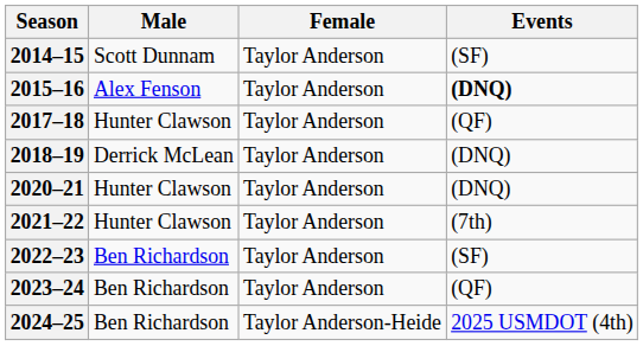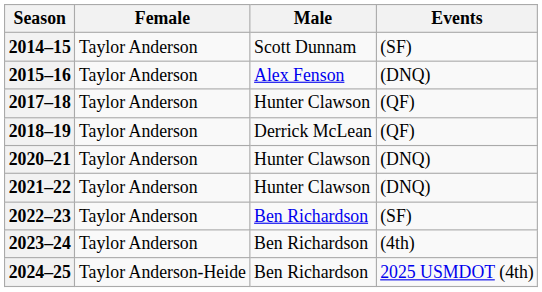 <table class="wikitable">
 <tr>
 <th scope="col">Season</th>
+<th scope="col">Female</th>
 <th scope="col">Male</th>
-<th scope="col">Female</th>
 <th scope="col">Events</th>
 </tr>
 <tr>
 <th scope="row">2014–15</th>
+<td>Taylor Anderson</td>
 <td>Scott Dunnam</td>
-<td>Taylor Anderson</td>
 <td> (SF)</td>
 </tr>
 <tr>
 <th scope="row">2015–16</th>
+<td>Taylor Anderson</td>
 <td><a href='#'>Alex Fenson</a></td>
-<td>Taylor Anderson</td>
-<td><strong> (DNQ)</strong></td>
+<td> (DNQ)</td>
 </tr>
 <tr>
 <th scope="row">2017–18</th>
+<td>Taylor Anderson</td>
 <td>Hunter Clawson</td>
-<td>Taylor Anderson</td>
 <td> (QF)</td>
 </tr>
 <tr>
 <th scope="row">2018–19</th>
+<td>Taylor Anderson</td>
 <td>Derrick McLean</td>
-<td>Taylor Anderson</td>
-<td> (DNQ)</td>
+<td> (QF)</td>
 </tr>
 <tr>
 <th scope="row">2020–21</th>
+<td>Taylor Anderson</td>
 <td>Hunter Clawson</td>
-<td>Taylor Anderson</td>
 <td> (DNQ)</td>
 </tr>
 <tr>
 <th scope="row">2021–22</th>
+<td>Taylor Anderson</td>
 <td>Hunter Clawson</td>
-<td>Taylor Anderson</td>
-<td> (7th)</td>
+<td> (DNQ)</td>
 </tr>
 <tr>
 <th scope="row">2022–23</th>
+<td>Taylor Anderson</td>
 <td><a href='#'>Ben Richardson</a></td>
-<td>Taylor Anderson</td>
 <td> (SF)</td>
 </tr>
 <tr>
 <th scope="row">2023–24</th>
+<td>Taylor Anderson</td>
 <td>Ben Richardson</td>
-<td>Taylor Anderson</td>
-<td> (QF)</td>
+<td> (4th)</td>
 </tr>
 <tr>
 <th scope="row">2024–25</th>
+<td>Taylor Anderson-Heide</td>
 <td>Ben Richardson</td>
-<td>Taylor Anderson-Heide</td>
 <td><a href='#'>2025 USMDOT</a> (4th)</td>
 </tr>
 </table>
